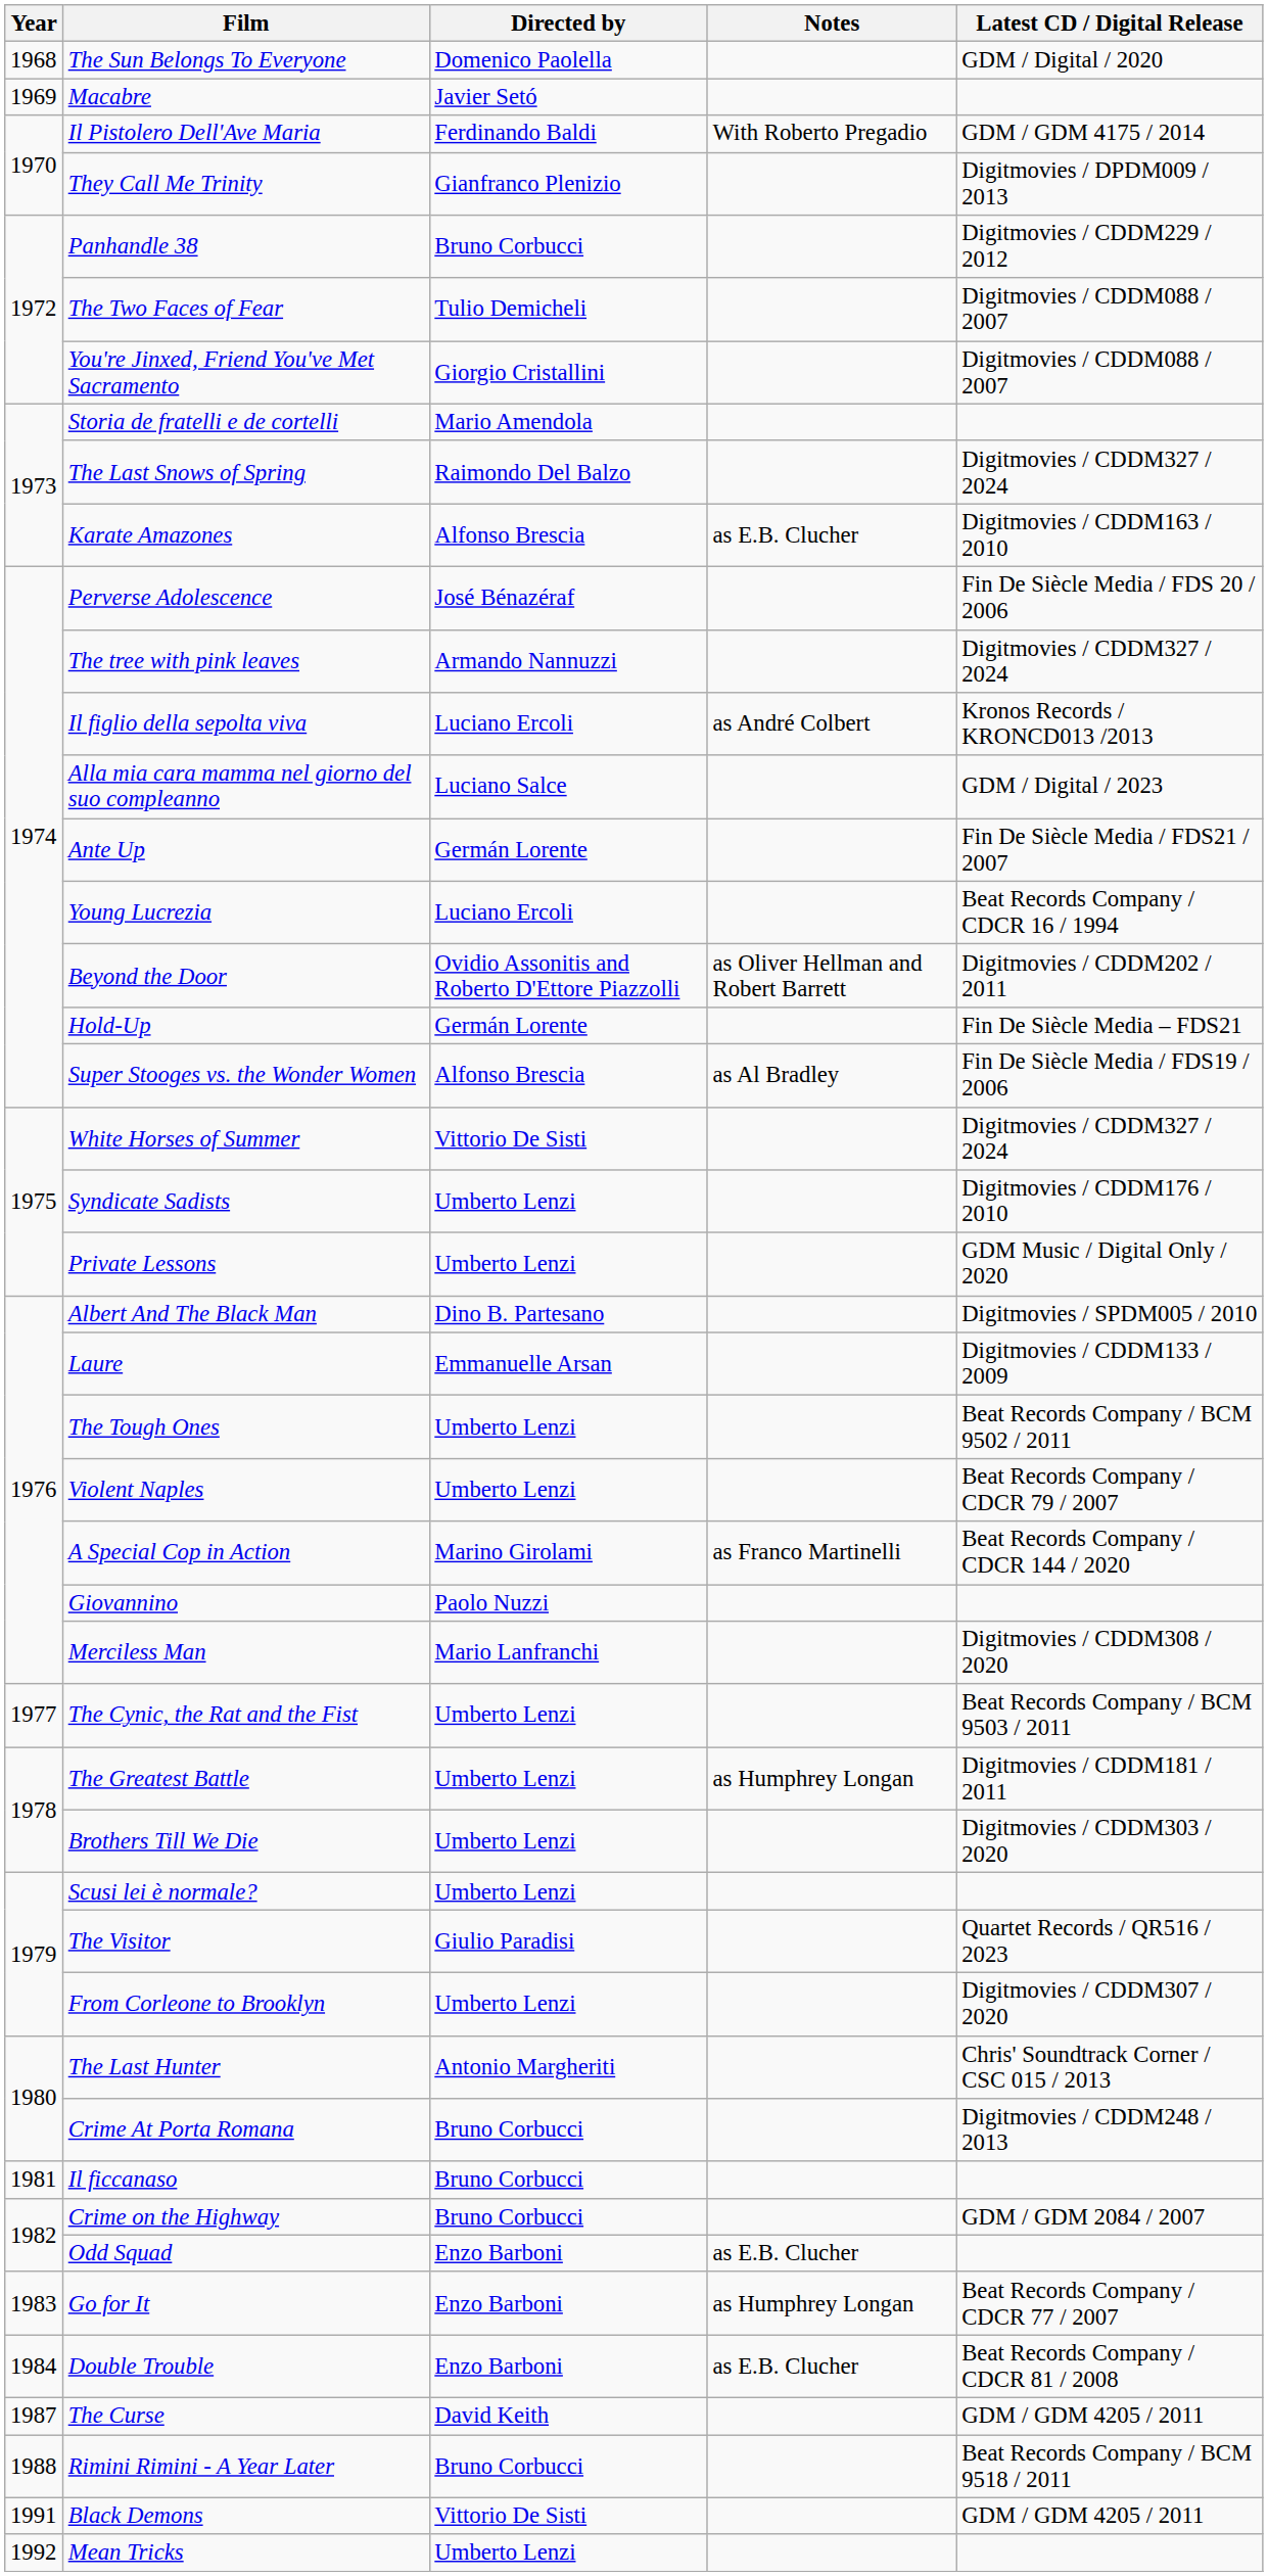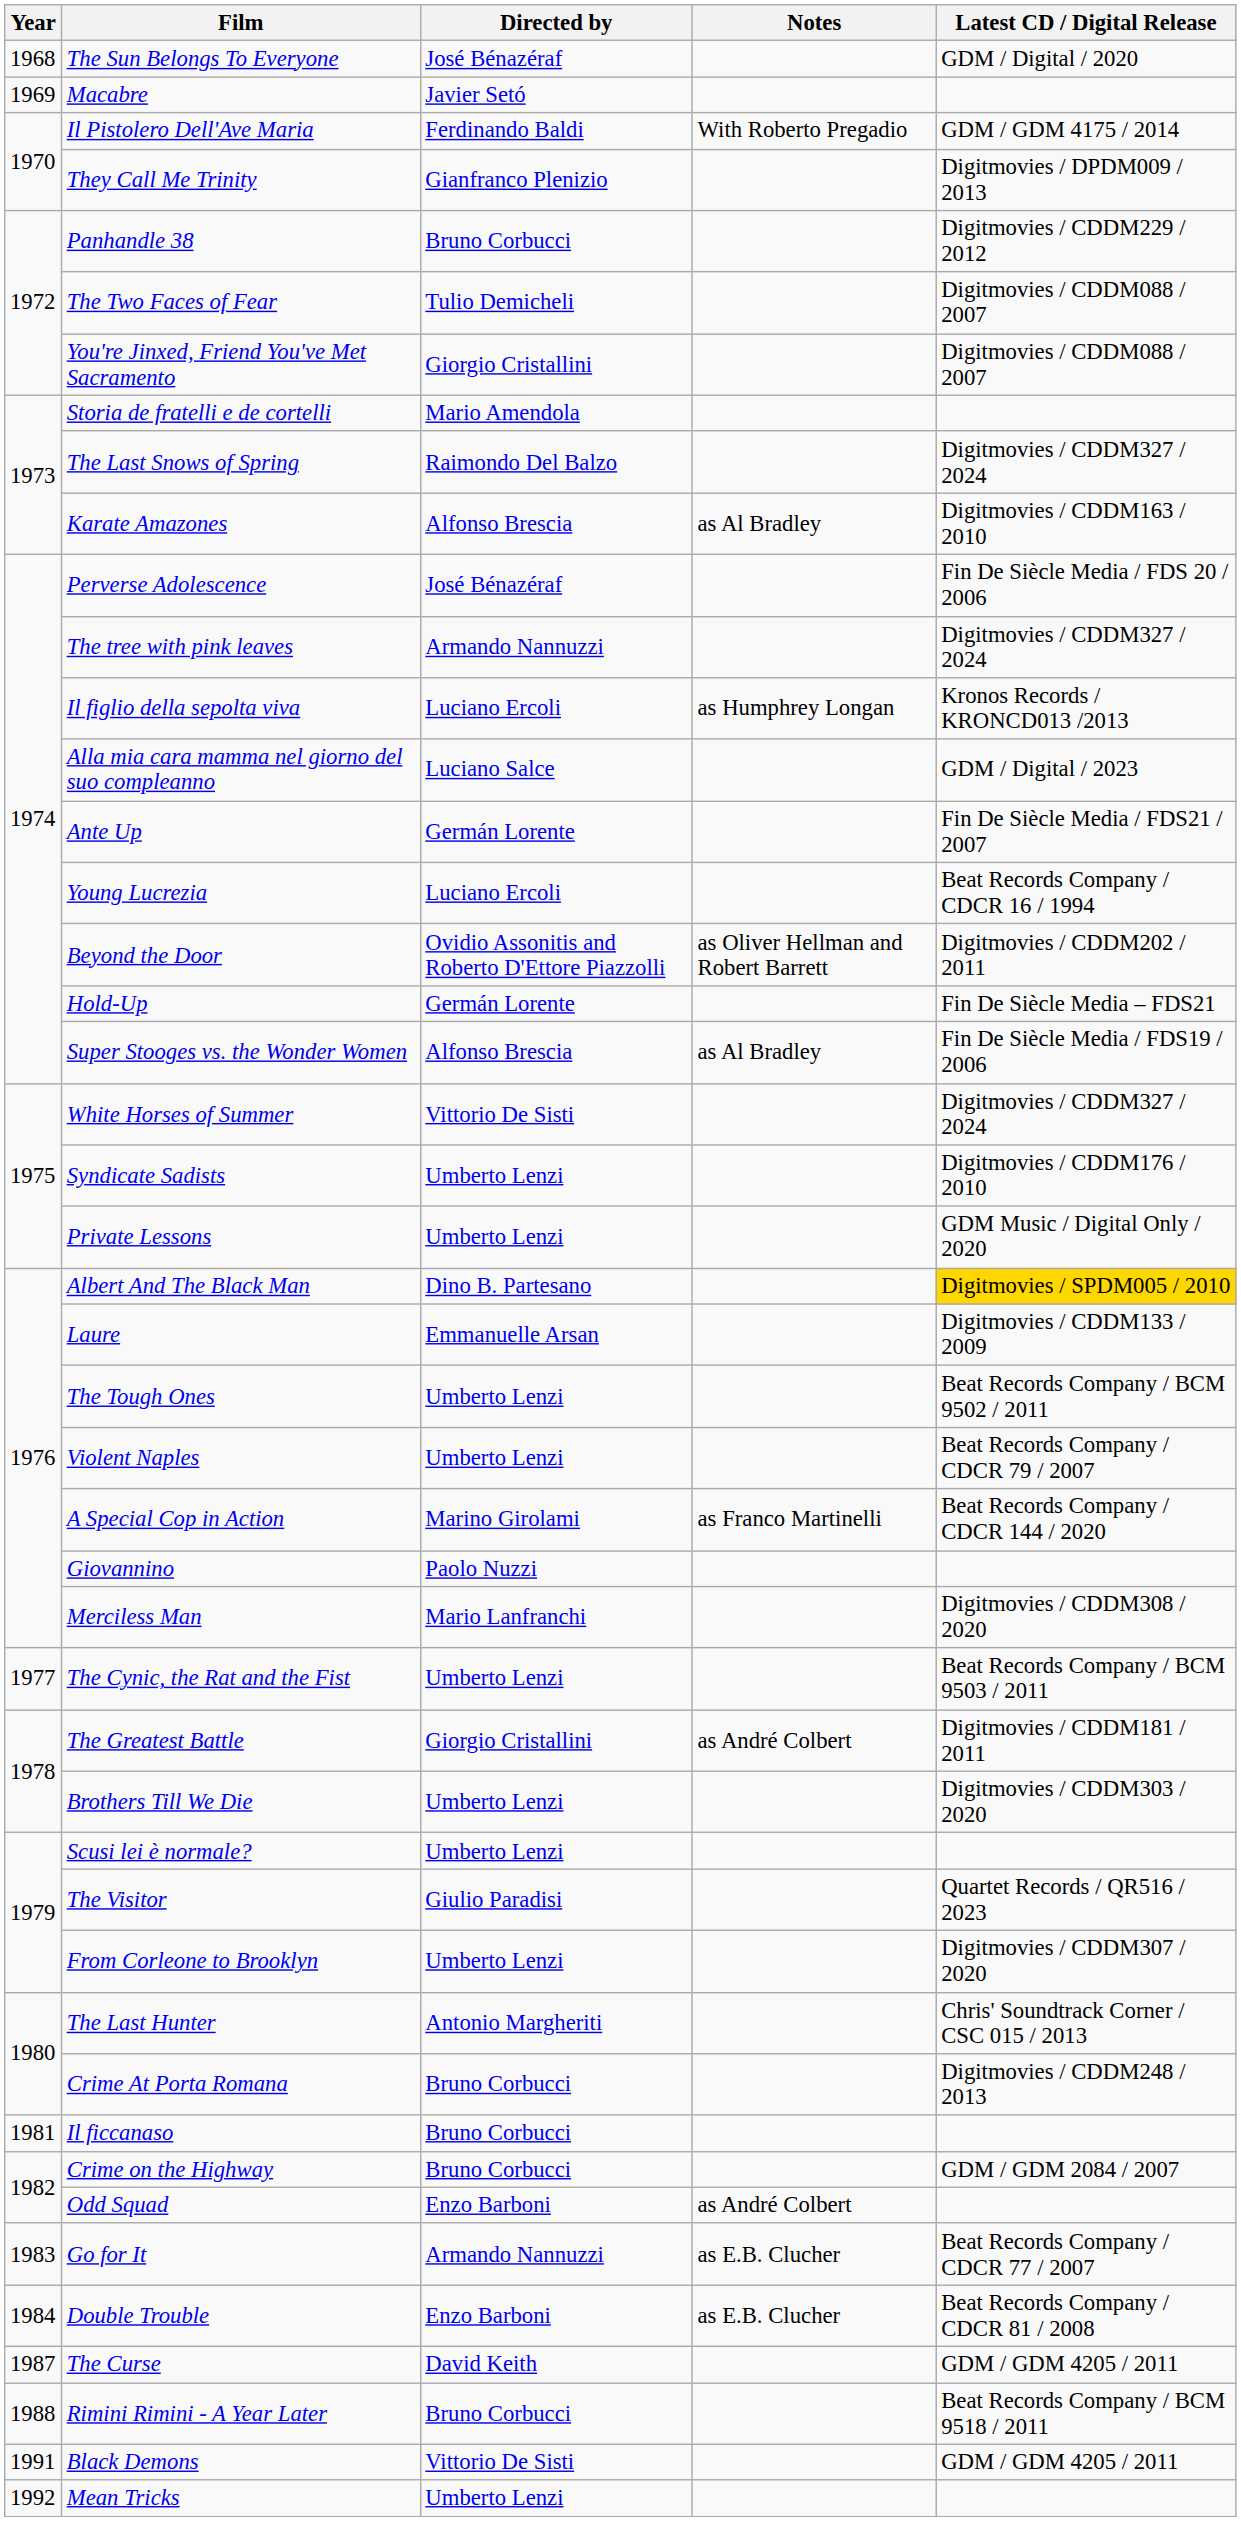 <table class="wikitable">
 <tr>
 <th style="width: 33px;">Year</th>
 <th style="width: 350px;">Film</th>
 <th style="width: 250px;">Directed by</th>
 <th style="width: 225px;">Notes</th>
 <th style="width: 275px;">Latest CD / Digital Release</th>
 </tr>
 <tr>
 <td rowspan="1">1968</td>
 <td><em><a href='#'>The Sun Belongs To Everyone</a></em></td>
-<td><a href='#'>Domenico Paolella</a></td>
+<td><a href='#'>José Bénazéraf</a></td>
 <td></td>
 <td>GDM / Digital / 2020</td>
 </tr>
 <tr>
 <td rowspan="1">1969</td>
 <td><em><a href='#'>Macabre</a></em></td>
 <td><a href='#'>Javier Setó</a></td>
 <td></td>
 <td></td>
 </tr>
 <tr>
 <td rowspan="2">1970</td>
 <td><em><a href='#'>Il Pistolero Dell'Ave Maria</a></em></td>
 <td><a href='#'>Ferdinando Baldi</a></td>
 <td>With Roberto Pregadio</td>
 <td>GDM / GDM 4175 / 2014</td>
 </tr>
 <tr>
 <td><em><a href='#'>They Call Me Trinity</a></em></td>
 <td><a href='#'>Gianfranco Plenizio</a></td>
 <td></td>
 <td>Digitmovies / DPDM009 / 2013</td>
 </tr>
 <tr>
 <td rowspan="3">1972</td>
 <td><em><a href='#'>Panhandle 38</a></em></td>
 <td><a href='#'>Bruno Corbucci</a></td>
 <td></td>
 <td>Digitmovies / CDDM229 / 2012</td>
 </tr>
 <tr>
 <td><em><a href='#'>The Two Faces of Fear</a></em></td>
 <td><a href='#'>Tulio Demicheli</a></td>
 <td></td>
 <td>Digitmovies / CDDM088 / 2007</td>
 </tr>
 <tr>
 <td><em><a href='#'>You're Jinxed, Friend You've Met Sacramento</a></em></td>
 <td><a href='#'>Giorgio Cristallini</a></td>
 <td></td>
 <td>Digitmovies / CDDM088 / 2007</td>
 </tr>
 <tr>
 <td rowspan="3">1973</td>
 <td><em><a href='#'>Storia de fratelli e de cortelli</a></em></td>
 <td><a href='#'>Mario Amendola</a></td>
 <td></td>
 <td></td>
 </tr>
 <tr>
 <td><em><a href='#'>The Last Snows of Spring</a></em></td>
 <td><a href='#'>Raimondo Del Balzo</a></td>
 <td></td>
 <td>Digitmovies / CDDM327 / 2024</td>
 </tr>
 <tr>
 <td><em><a href='#'>Karate Amazones</a></em></td>
 <td><a href='#'>Alfonso Brescia</a></td>
-<td>as E.B. Clucher</td>
+<td>as Al Bradley</td>
 <td>Digitmovies / CDDM163 / 2010</td>
 </tr>
 <tr>
 <td rowspan="9">1974</td>
 <td><em><a href='#'>Perverse Adolescence</a></em></td>
 <td><a href='#'>José Bénazéraf</a></td>
 <td></td>
 <td>Fin De Siècle Media / FDS 20 / 2006</td>
 </tr>
 <tr>
 <td><em><a href='#'>The tree with pink leaves</a></em></td>
 <td><a href='#'>Armando Nannuzzi</a></td>
 <td></td>
 <td>Digitmovies / CDDM327 / 2024</td>
 </tr>
 <tr>
 <td><em><a href='#'>Il figlio della sepolta viva</a></em></td>
 <td><a href='#'>Luciano Ercoli</a></td>
-<td>as André Colbert</td>
+<td>as Humphrey Longan</td>
 <td>Kronos Records / KRONCD013 /2013</td>
 </tr>
 <tr>
 <td><em><a href='#'>Alla mia cara mamma nel giorno del suo compleanno</a></em></td>
 <td><a href='#'>Luciano Salce</a></td>
 <td></td>
 <td>GDM / Digital / 2023</td>
 </tr>
 <tr>
 <td><em><a href='#'>Ante Up</a></em></td>
 <td><a href='#'>Germán Lorente</a></td>
 <td></td>
 <td>Fin De Siècle Media / FDS21 / 2007</td>
 </tr>
 <tr>
 <td><em><a href='#'>Young Lucrezia</a></em></td>
 <td><a href='#'>Luciano Ercoli</a></td>
 <td></td>
 <td>Beat Records Company / CDCR 16 / 1994</td>
 </tr>
 <tr>
 <td><em><a href='#'>Beyond the Door</a></em></td>
 <td><a href='#'>Ovidio Assonitis and Roberto D'Ettore Piazzolli</a></td>
 <td>as Oliver Hellman and Robert Barrett</td>
 <td>Digitmovies / CDDM202 / 2011</td>
 </tr>
 <tr>
 <td><em><a href='#'>Hold-Up</a></em></td>
 <td><a href='#'>Germán Lorente</a></td>
 <td></td>
 <td>Fin De Siècle Media – FDS21</td>
 </tr>
 <tr>
 <td><em><a href='#'>Super Stooges vs. the Wonder Women</a></em></td>
 <td><a href='#'>Alfonso Brescia</a></td>
 <td>as Al Bradley</td>
 <td>Fin De Siècle Media / FDS19 / 2006</td>
 </tr>
 <tr>
 <td rowspan="3">1975</td>
 <td><em><a href='#'>White Horses of Summer</a></em></td>
 <td><a href='#'>Vittorio De Sisti</a></td>
 <td></td>
 <td>Digitmovies / CDDM327 / 2024</td>
 </tr>
 <tr>
 <td><em><a href='#'>Syndicate Sadists</a></em></td>
 <td><a href='#'>Umberto Lenzi</a></td>
 <td></td>
 <td>Digitmovies / CDDM176 / 2010</td>
 </tr>
 <tr>
 <td><em><a href='#'>Private Lessons</a></em></td>
 <td><a href='#'>Umberto Lenzi</a></td>
 <td></td>
 <td>GDM Music / Digital Only / 2020</td>
 </tr>
 <tr>
 <td rowspan="7">1976</td>
 <td><em><a href='#'>Albert And The Black Man</a></em></td>
 <td><a href='#'>Dino B. Partesano</a></td>
 <td></td>
-<td>Digitmovies / SPDM005 / 2010</td>
+<td style="background: gold;">Digitmovies / SPDM005 / 2010</td>
 </tr>
 <tr>
 <td><em><a href='#'>Laure</a></em></td>
 <td><a href='#'>Emmanuelle Arsan</a></td>
 <td></td>
 <td>Digitmovies / CDDM133 / 2009</td>
 </tr>
 <tr>
 <td><em><a href='#'>The Tough Ones</a></em></td>
 <td><a href='#'>Umberto Lenzi</a></td>
 <td></td>
 <td>Beat Records Company / BCM 9502 / 2011</td>
 </tr>
 <tr>
 <td><em><a href='#'>Violent Naples</a></em></td>
 <td><a href='#'>Umberto Lenzi</a></td>
 <td></td>
 <td>Beat Records Company / CDCR 79 / 2007</td>
 </tr>
 <tr>
 <td><em><a href='#'>A Special Cop in Action</a></em></td>
 <td><a href='#'>Marino Girolami</a></td>
 <td>as Franco Martinelli</td>
 <td>Beat Records Company / CDCR 144 / 2020</td>
 </tr>
 <tr>
 <td><em><a href='#'>Giovannino</a></em></td>
 <td><a href='#'>Paolo Nuzzi</a></td>
 <td></td>
 <td></td>
 </tr>
 <tr>
 <td><em><a href='#'>Merciless Man</a></em></td>
 <td><a href='#'>Mario Lanfranchi</a></td>
 <td></td>
 <td>Digitmovies / CDDM308 / 2020</td>
 </tr>
 <tr>
 <td rowspan="1">1977</td>
 <td><em><a href='#'>The Cynic, the Rat and the Fist</a></em></td>
 <td><a href='#'>Umberto Lenzi</a></td>
 <td></td>
 <td>Beat Records Company / BCM 9503 / 2011</td>
 </tr>
 <tr>
 <td rowspan="2">1978</td>
 <td><em><a href='#'>The Greatest Battle</a></em></td>
-<td><a href='#'>Umberto Lenzi</a></td>
-<td>as Humphrey Longan</td>
+<td><a href='#'>Giorgio Cristallini</a></td>
+<td>as André Colbert</td>
 <td>Digitmovies / CDDM181 / 2011</td>
 </tr>
 <tr>
 <td><em><a href='#'>Brothers Till We Die</a></em></td>
 <td><a href='#'>Umberto Lenzi</a></td>
 <td></td>
 <td>Digitmovies / CDDM303 / 2020</td>
 </tr>
 <tr>
 <td rowspan="3">1979</td>
 <td><em><a href='#'>Scusi lei è normale?</a></em></td>
 <td><a href='#'>Umberto Lenzi</a></td>
 <td></td>
 <td></td>
 </tr>
 <tr>
 <td><em><a href='#'>The Visitor</a></em></td>
 <td><a href='#'>Giulio Paradisi</a></td>
 <td></td>
 <td>Quartet Records / QR516 / 2023</td>
 </tr>
 <tr>
 <td><em><a href='#'>From Corleone to Brooklyn</a></em></td>
 <td><a href='#'>Umberto Lenzi</a></td>
 <td></td>
 <td>Digitmovies / CDDM307 / 2020</td>
 </tr>
 <tr>
 <td rowspan="2">1980</td>
 <td><em><a href='#'>The Last Hunter</a></em></td>
 <td><a href='#'>Antonio Margheriti</a></td>
 <td></td>
 <td>Chris' Soundtrack Corner / CSC 015 / 2013</td>
 </tr>
 <tr>
 <td><em><a href='#'>Crime At Porta Romana</a></em></td>
 <td><a href='#'>Bruno Corbucci</a></td>
 <td></td>
 <td>Digitmovies / CDDM248 / 2013</td>
 </tr>
 <tr>
 <td rowspan="1">1981</td>
 <td><em><a href='#'>Il ficcanaso</a></em></td>
 <td><a href='#'>Bruno Corbucci</a></td>
 <td></td>
 <td></td>
 </tr>
 <tr>
 <td rowspan="2">1982</td>
 <td><em><a href='#'>Crime on the Highway</a></em></td>
 <td><a href='#'>Bruno Corbucci</a></td>
 <td></td>
 <td>GDM / GDM 2084 / 2007</td>
 </tr>
 <tr>
 <td><em><a href='#'>Odd Squad</a></em></td>
 <td><a href='#'>Enzo Barboni</a></td>
-<td>as E.B. Clucher</td>
+<td>as André Colbert</td>
 <td></td>
 </tr>
 <tr>
 <td rowspan="1">1983</td>
 <td><em><a href='#'>Go for It</a></em></td>
-<td><a href='#'>Enzo Barboni</a></td>
-<td>as Humphrey Longan</td>
+<td><a href='#'>Armando Nannuzzi</a></td>
+<td>as E.B. Clucher</td>
 <td>Beat Records Company / CDCR 77 / 2007</td>
 </tr>
 <tr>
 <td rowspan="1">1984</td>
 <td><em><a href='#'>Double Trouble</a></em></td>
 <td><a href='#'>Enzo Barboni</a></td>
 <td>as E.B. Clucher</td>
 <td>Beat Records Company / CDCR 81 / 2008</td>
 </tr>
 <tr>
 <td rowspan="1">1987</td>
 <td><em><a href='#'>The Curse</a></em></td>
 <td><a href='#'>David Keith</a></td>
 <td></td>
 <td>GDM / GDM 4205 / 2011</td>
 </tr>
 <tr>
 <td rowspan="1">1988</td>
 <td><em><a href='#'>Rimini Rimini - A Year Later</a></em></td>
 <td><a href='#'>Bruno Corbucci</a></td>
 <td></td>
 <td>Beat Records Company / BCM 9518 / 2011</td>
 </tr>
 <tr>
 <td rowspan="1">1991</td>
 <td><em><a href='#'>Black Demons</a></em></td>
 <td><a href='#'>Vittorio De Sisti</a></td>
 <td></td>
 <td>GDM / GDM 4205 / 2011</td>
 </tr>
 <tr>
 <td rowspan="1">1992</td>
 <td><em><a href='#'>Mean Tricks</a></em></td>
 <td><a href='#'>Umberto Lenzi</a></td>
 <td></td>
 <td></td>
 </tr>
 <tr>
 </tr>
 </table>
